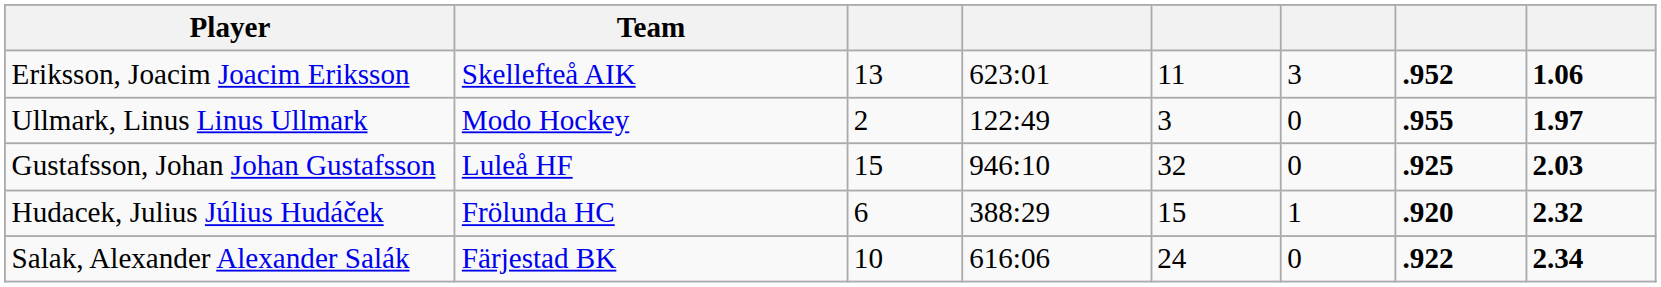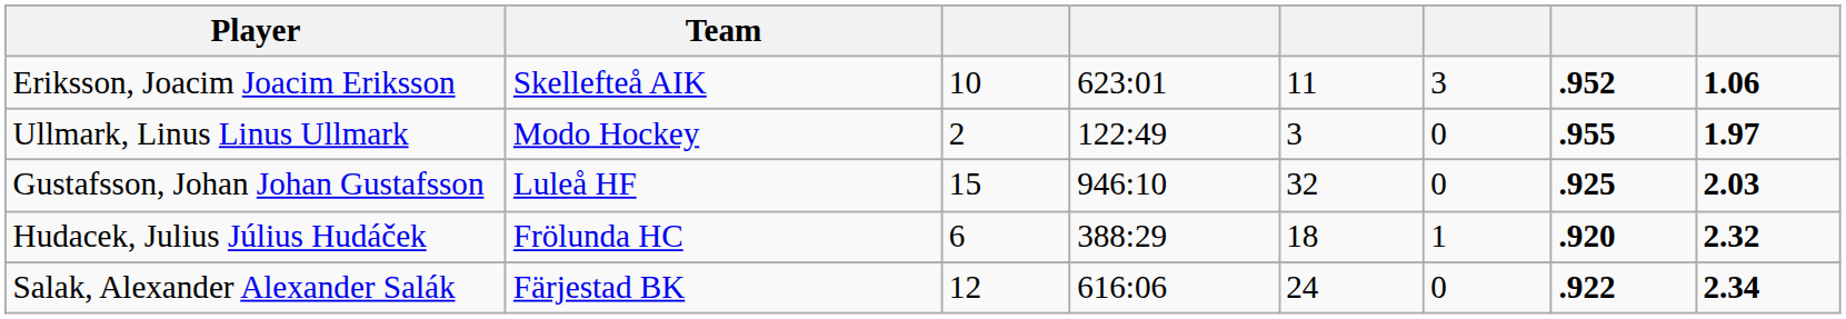 <table class="wikitable sortable">
 <tr>
 <th style="width: 15em;">Player</th>
 <th style="width: 13em;">Team</th>
 <th style="width: 3.5em;"></th>
 <th style="width: 6em;"></th>
 <th style="width: 4em;"></th>
 <th style="width: 3.5em;"></th>
 <th style="width: 4em;"></th>
 <th style="width: 4em;"></th>
 </tr>
 <tr>
 <td><span>Eriksson, Joacim</span>  <a href='#'>Joacim Eriksson</a></td>
 <td><a href='#'>Skellefteå AIK</a></td>
-<td>13</td>
+<td>10</td>
 <td>623:01</td>
 <td>11</td>
 <td>3</td>
 <td><strong>.952</strong></td>
 <td><strong>1.06</strong></td>
 </tr>
 <tr>
 <td><span>Ullmark, Linus</span>  <a href='#'>Linus Ullmark</a></td>
 <td><a href='#'>Modo Hockey</a></td>
 <td>2</td>
 <td>122:49</td>
 <td>3</td>
 <td>0</td>
 <td><strong>.955</strong></td>
 <td><strong>1.97</strong></td>
 </tr>
 <tr>
 <td><span>Gustafsson, Johan</span>  <a href='#'>Johan Gustafsson</a></td>
 <td><a href='#'>Luleå HF</a></td>
 <td>15</td>
 <td>946:10</td>
 <td>32</td>
 <td>0</td>
 <td><strong>.925</strong></td>
 <td><strong>2.03</strong></td>
 </tr>
 <tr>
 <td><span>Hudacek, Julius</span>  <a href='#'>Július Hudáček</a></td>
 <td><a href='#'>Frölunda HC</a></td>
 <td>6</td>
 <td>388:29</td>
-<td>15</td>
+<td>18</td>
 <td>1</td>
 <td><strong>.920</strong></td>
 <td><strong>2.32</strong></td>
 </tr>
 <tr>
 <td><span>Salak, Alexander</span>  <a href='#'>Alexander Salák</a></td>
 <td><a href='#'>Färjestad BK</a></td>
-<td>10</td>
+<td>12</td>
 <td>616:06</td>
 <td>24</td>
 <td>0</td>
 <td><strong>.922</strong></td>
 <td><strong>2.34</strong></td>
 </tr>
 </table>
